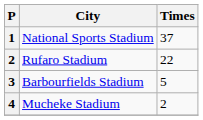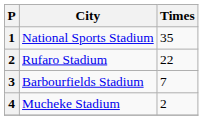 <table class="wikitable" style="font-size: 90%">
 <tr>
 <th>P</th>
 <th>City</th>
 <th>Times</th>
 </tr>
 <tr>
 <th>1</th>
 <td> <a href='#'>National Sports Stadium</a></td>
-<td>37</td>
+<td>35</td>
 </tr>
 <tr>
 <th>2</th>
 <td> <a href='#'>Rufaro Stadium</a></td>
 <td>22</td>
 </tr>
 <tr>
 <th>3</th>
 <td> <a href='#'>Barbourfields Stadium</a></td>
-<td>5</td>
+<td>7</td>
 </tr>
 <tr>
 <th>4</th>
 <td> <a href='#'>Mucheke Stadium</a></td>
 <td>2</td>
 </tr>
 <tr>
 </tr>
 </table>
